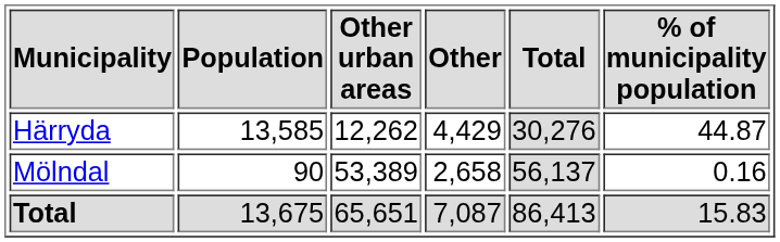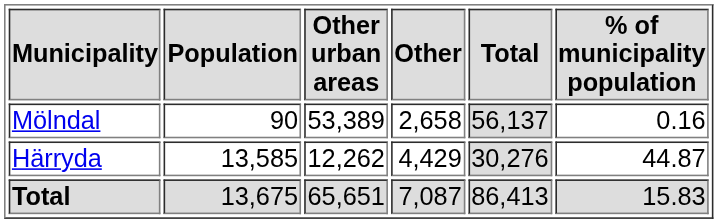 <table border>
 <tr bgcolor=#dddddd>
 <th>Municipality</th>
 <th>Population</th>
 <th>Other<br>urban<br>areas</th>
 <th>Other</th>
 <th>Total</th>
 <th>% of<br>municipality<br>population</th>
 </tr>
 <tr align=right>
+<td align=left><a href='#'>Mölndal</a></td>
+<td>90</td>
+<td>53,389</td>
+<td>2,658</td>
+<td bgcolor=#dddddd>56,137</td>
+<td>0.16</td>
+</tr>
+<tr align=right>
 <td align=left><a href='#'>Härryda</a></td>
 <td>13,585</td>
 <td>12,262</td>
 <td>4,429</td>
 <td bgcolor=#dddddd>30,276</td>
 <td>44.87</td>
-</tr>
-<tr align=right>
-<td align=left><a href='#'>Mölndal</a></td>
-<td>90</td>
-<td>53,389</td>
-<td>2,658</td>
-<td bgcolor=#dddddd>56,137</td>
-<td>0.16</td>
 </tr>
 <tr align=right bgcolor=#dddddd>
 <td align=left><strong>Total</strong></td>
 <td>13,675</td>
 <td>65,651</td>
 <td>7,087</td>
 <td>86,413</td>
 <td>15.83</td>
 </tr>
 </table>
